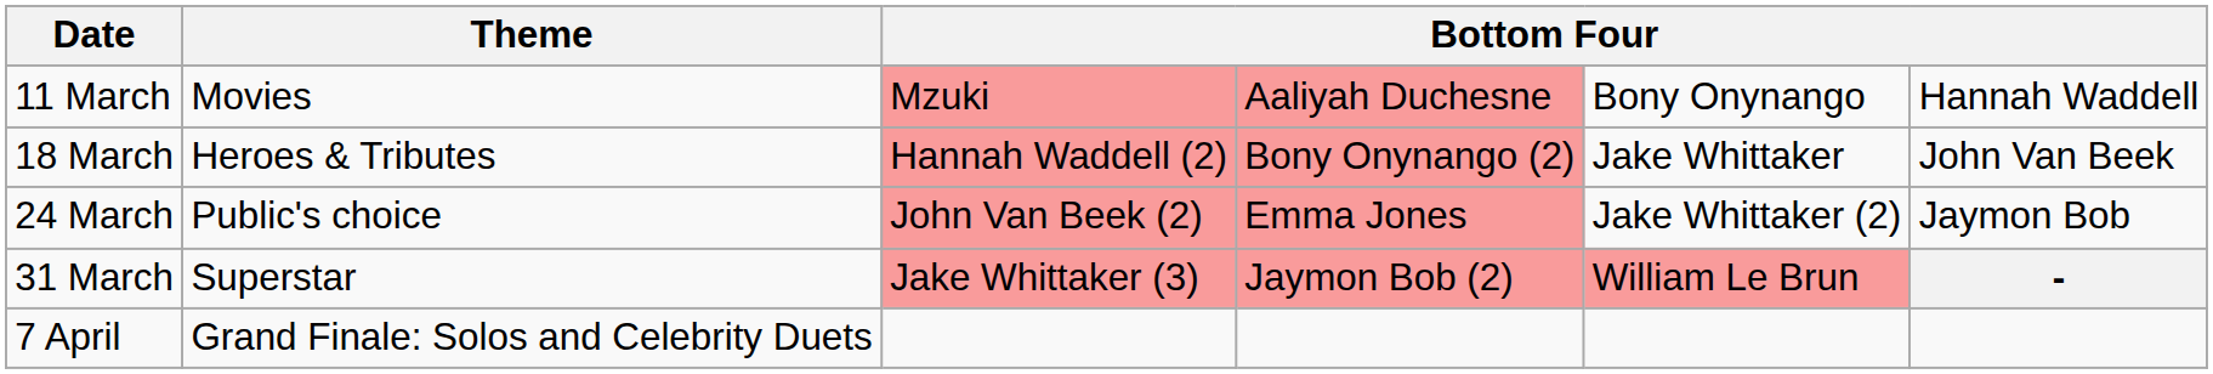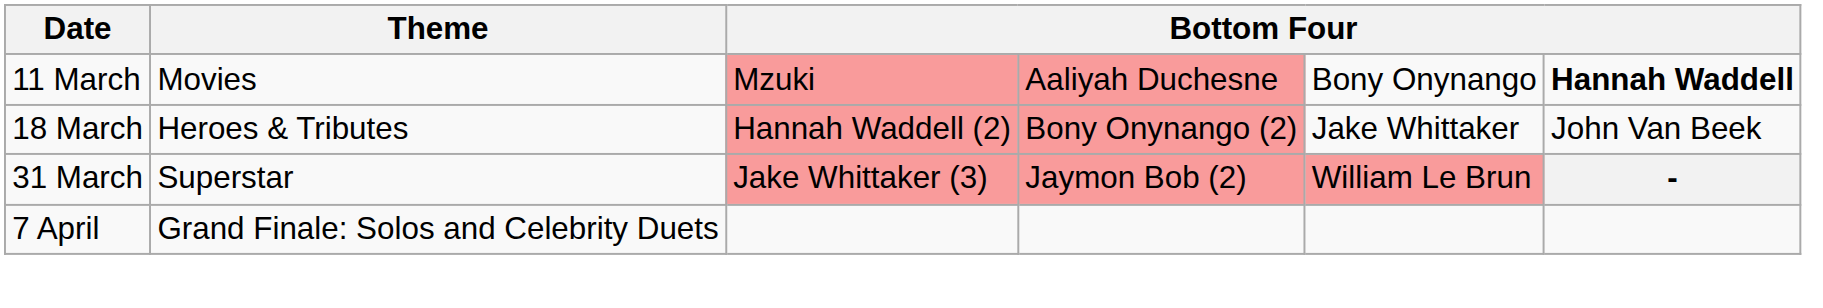 <table class="wikitable">
 <tr>
 <th>Date</th>
 <th>Theme</th>
 <th colspan="4" style="text-align:center;">Bottom Four</th>
 </tr>
 <tr>
 <td>11 March</td>
 <td>Movies</td>
 <td style="background:#f99b9b;">Mzuki</td>
 <td style="background:#f99b9b;">Aaliyah Duchesne</td>
 <td>Bony Onynango</td>
-<td>Hannah Waddell</td>
+<td><strong>Hannah Waddell</strong></td>
 </tr>
 <tr>
 <td>18 March</td>
 <td>Heroes & Tributes</td>
 <td style="background:#f99b9b;">Hannah Waddell (2)</td>
 <td style="background:#f99b9b;">Bony Onynango (2)</td>
 <td>Jake Whittaker</td>
 <td>John Van Beek</td>
-</tr>
-<tr>
-<td>24 March</td>
-<td>Public's choice</td>
-<td style="background:#f99b9b;">John Van Beek (2)</td>
-<td style="background:#f99b9b;">Emma Jones</td>
-<td>Jake Whittaker (2)</td>
-<td>Jaymon Bob</td>
 </tr>
 <tr>
 <td>31 March</td>
 <td>Superstar</td>
 <td style="background:#f99b9b;">Jake Whittaker (3)</td>
 <td style="background:#f99b9b;">Jaymon Bob (2)</td>
 <td style="background:#f99b9b;">William Le Brun</td>
 <th>-</th>
 </tr>
 <tr>
 <td>7 April</td>
 <td>Grand Finale: Solos and Celebrity Duets</td>
 <td></td>
 <td></td>
 <td></td>
 <td></td>
 </tr>
 </table>
